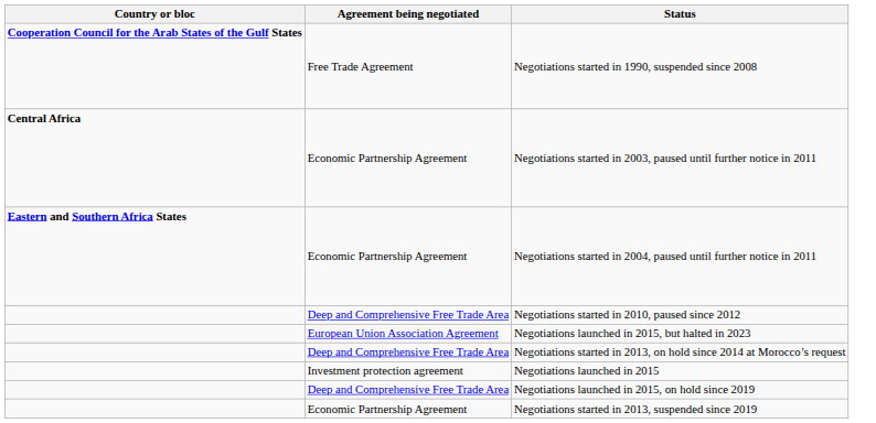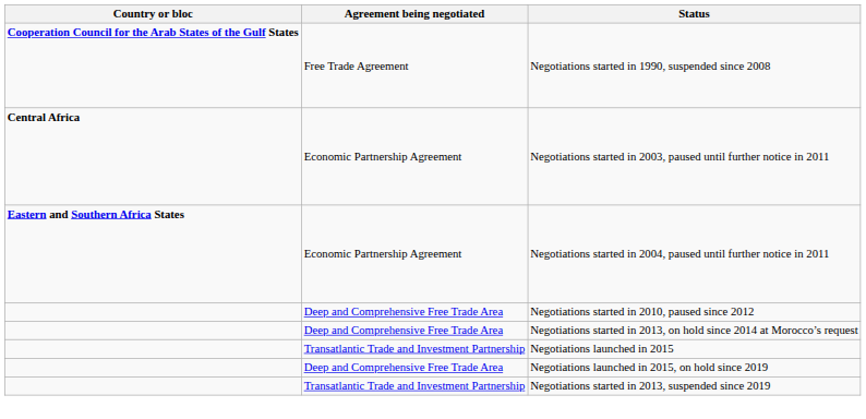 <table class="wikitable sortable">
 <tr>
 <th>Country or bloc</th>
 <th>Agreement being negotiated</th>
 <th>Status</th>
 </tr>
 <tr>
 <td><strong><a href='#'>Cooperation Council for the Arab States of the Gulf</a> States</strong> <br><br> <br> <br> <br> <br> </td>
 <td>Free Trade Agreement</td>
 <td>Negotiations started in 1990, suspended since 2008</td>
 </tr>
 <tr>
 <td><strong>Central Africa</strong><br><br><br><br><br><br><br></td>
 <td>Economic Partnership Agreement</td>
 <td>Negotiations started in 2003, paused until further notice in 2011</td>
 </tr>
 <tr>
 <td><strong><a href='#'>Eastern</a> and <a href='#'>Southern Africa</a> States</strong><br><br><br><br><br><br><br></td>
 <td>Economic Partnership Agreement</td>
 <td>Negotiations started in 2004, paused until further notice in    2011</td>
 </tr>
 <tr>
 <td></td>
 <td><a href='#'>Deep and Comprehensive Free Trade Area</a></td>
 <td>Negotiations started in 2010, paused since 2012</td>
 </tr>
 <tr>
 <td></td>
-<td><a href='#'>European Union Association Agreement</a></td>
-<td>Negotiations launched in 2015, but halted in 2023</td>
-</tr>
-<tr>
-<td></td>
 <td><a href='#'>Deep and Comprehensive Free Trade Area</a></td>
 <td>Negotiations started in 2013, on hold since 2014 at Morocco’s request</td>
 </tr>
 <tr>
 <td></td>
-<td>Investment protection agreement</td>
+<td><a href='#'>Transatlantic Trade and Investment Partnership</a></td>
 <td>Negotiations launched in 2015</td>
 </tr>
 <tr>
 <td></td>
 <td><a href='#'>Deep and Comprehensive Free Trade Area</a></td>
 <td>Negotiations launched in 2015, on hold since 2019</td>
 </tr>
 <tr>
 <td></td>
-<td>Economic Partnership Agreement</td>
+<td><a href='#'>Transatlantic Trade and Investment Partnership</a></td>
 <td>Negotiations started in 2013, suspended since 2019</td>
 </tr>
 </table>
